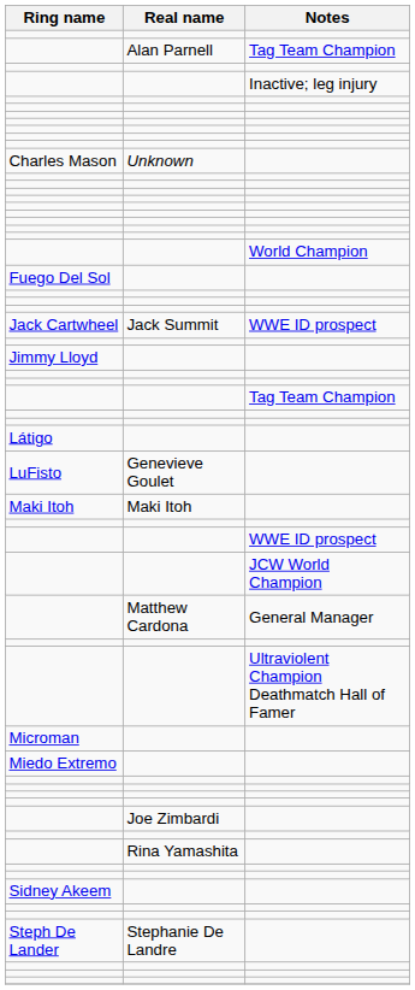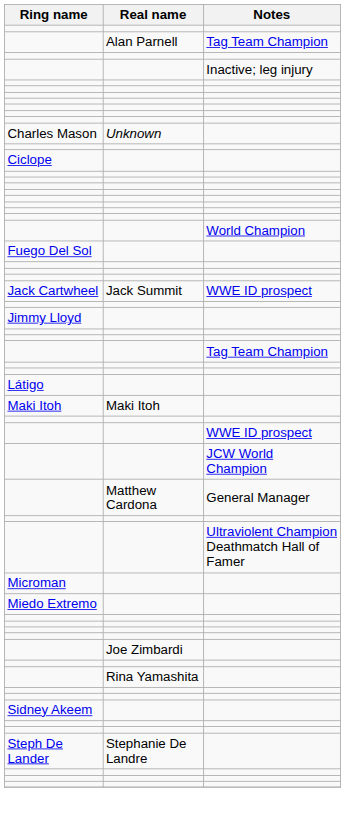 <table class="wikitable sortable" style="width:65%;">
 <tr>
 <th width=19%>Ring name</th>
 <th width=19%>Real name</th>
 <th width=27%>Notes</th>
 </tr>
 <tr>
 <td></td>
 <td></td>
 <td></td>
 </tr>
 <tr>
 <td></td>
 <td>Alan Parnell</td>
 <td><a href='#'>Tag Team Champion</a></td>
 </tr>
 <tr>
 <td></td>
 <td></td>
 <td></td>
 </tr>
 <tr>
 <td></td>
 <td></td>
 <td>Inactive; leg injury</td>
 </tr>
 <tr>
 <td></td>
 <td></td>
 <td></td>
 </tr>
 <tr>
 <td></td>
 <td></td>
 <td></td>
 </tr>
 <tr>
 <td></td>
 <td></td>
 <td></td>
 </tr>
 <tr>
 <td></td>
 <td></td>
 <td></td>
 </tr>
 <tr>
 <td></td>
 <td></td>
 <td></td>
 </tr>
 <tr>
 <td></td>
 <td></td>
 <td></td>
 </tr>
 <tr>
 <td></td>
 <td></td>
 <td></td>
 </tr>
 <tr>
 <td>Charles Mason</td>
 <td><em>Unknown</em></td>
 <td></td>
 </tr>
 <tr>
 <td></td>
+<td></td>
+<td></td>
+</tr>
+<tr>
+<td><a href='#'>Ciclope</a></td>
 <td></td>
 <td></td>
 </tr>
 <tr>
 <td></td>
 <td></td>
 <td></td>
 </tr>
 <tr>
 <td></td>
 <td></td>
 <td></td>
 </tr>
 <tr>
 <td></td>
 <td></td>
 <td></td>
 </tr>
 <tr>
 <td></td>
 <td></td>
 <td></td>
 </tr>
 <tr>
 <td></td>
 <td></td>
 <td></td>
 </tr>
 <tr>
 <td></td>
 <td></td>
 <td></td>
 </tr>
 <tr>
 <td></td>
 <td></td>
 <td></td>
 </tr>
 <tr>
 <td></td>
 <td></td>
 <td></td>
 </tr>
 <tr>
 <td></td>
 <td></td>
 <td><a href='#'>World Champion</a></td>
 </tr>
 <tr>
 <td><a href='#'>Fuego Del Sol</a></td>
 <td></td>
 <td></td>
 </tr>
 <tr>
 <td></td>
 <td></td>
 <td></td>
 </tr>
 <tr>
 <td></td>
 <td></td>
 <td></td>
 </tr>
 <tr>
 <td></td>
 <td></td>
 <td></td>
 </tr>
 <tr>
 <td><a href='#'>Jack Cartwheel</a></td>
 <td>Jack Summit</td>
 <td><a href='#'>WWE ID prospect</a></td>
 </tr>
 <tr>
 <td></td>
 <td></td>
 <td></td>
 </tr>
 <tr>
 <td><a href='#'>Jimmy Lloyd</a></td>
 <td></td>
 <td></td>
 </tr>
 <tr>
 <td></td>
 <td></td>
 <td></td>
 </tr>
 <tr>
 <td></td>
 <td></td>
 <td></td>
 </tr>
 <tr>
 <td></td>
 <td></td>
 <td><a href='#'>Tag Team Champion</a></td>
 </tr>
 <tr>
 <td></td>
 <td></td>
 <td></td>
 </tr>
 <tr>
 <td></td>
 <td></td>
 <td></td>
 </tr>
 <tr>
 <td><a href='#'>Látigo</a></td>
 <td></td>
-<td></td>
-</tr>
-<tr>
-<td><a href='#'>LuFisto</a></td>
-<td>Genevieve Goulet</td>
 <td></td>
 </tr>
 <tr>
 <td><a href='#'>Maki Itoh</a></td>
 <td>Maki Itoh</td>
 <td></td>
 </tr>
 <tr>
 <td></td>
 <td></td>
 <td></td>
 </tr>
 <tr>
 <td></td>
 <td></td>
 <td><a href='#'>WWE ID prospect</a></td>
 </tr>
 <tr>
 <td></td>
 <td></td>
 <td><a href='#'>JCW World Champion</a></td>
 </tr>
 <tr>
 <td></td>
 <td>Matthew Cardona</td>
 <td>General Manager</td>
 </tr>
 <tr>
 <td></td>
 <td></td>
 <td></td>
 </tr>
 <tr>
 <td></td>
 <td></td>
 <td><a href='#'>Ultraviolent Champion</a><br>Deathmatch Hall of Famer</td>
 </tr>
 <tr>
 <td><a href='#'>Microman</a></td>
 <td></td>
 <td></td>
 </tr>
 <tr>
 <td><a href='#'>Miedo Extremo</a></td>
 <td></td>
 <td></td>
 </tr>
 <tr>
 <td></td>
 <td></td>
 <td></td>
 </tr>
 <tr>
 <td></td>
 <td></td>
 <td></td>
 </tr>
 <tr>
 <td></td>
 <td></td>
 <td></td>
 </tr>
 <tr>
 <td></td>
 <td></td>
 <td></td>
 </tr>
 <tr>
 <td></td>
 <td>Joe Zimbardi</td>
 <td></td>
 </tr>
 <tr>
 <td></td>
 <td></td>
 <td></td>
 </tr>
 <tr>
 <td></td>
 <td>Rina Yamashita</td>
 <td></td>
 </tr>
 <tr>
 <td></td>
 <td></td>
 <td></td>
 </tr>
 <tr>
 <td></td>
 <td></td>
 <td></td>
 </tr>
 <tr>
 <td><a href='#'>Sidney Akeem</a></td>
 <td></td>
 <td></td>
 </tr>
 <tr>
 <td></td>
 <td></td>
 <td></td>
 </tr>
 <tr>
 <td></td>
 <td></td>
 <td></td>
 </tr>
 <tr>
 <td><a href='#'>Steph De Lander</a></td>
 <td>Stephanie De Landre</td>
 <td></td>
 </tr>
 <tr>
 <td></td>
 <td></td>
 <td></td>
 </tr>
 <tr>
 <td></td>
 <td></td>
 <td></td>
 </tr>
 <tr>
 <td></td>
 <td></td>
 <td></td>
 </tr>
 <tr>
 </tr>
 </table>
